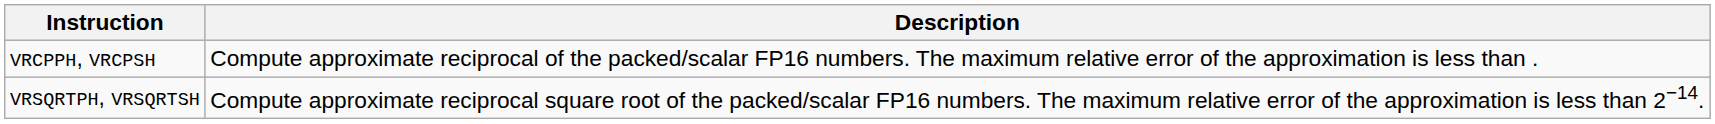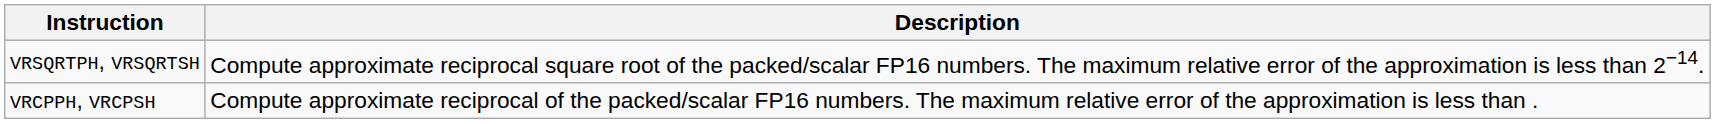 <table class="wikitable">
 <tr>
 <th scope="col">Instruction</th>
 <th scope="col">Description</th>
 </tr>
 <tr>
+<td><code>VRSQRTPH</code>, <code>VRSQRTSH</code></td>
+<td>Compute approximate reciprocal square root of the packed/scalar FP16 numbers. The maximum relative error of the approximation is less than 2<sup>−14</sup>.</td>
+</tr>
+<tr>
 <td><code>VRCPPH</code>, <code>VRCPSH</code></td>
 <td>Compute approximate reciprocal of the packed/scalar FP16 numbers. The maximum relative error of the approximation is less than .</td>
 </tr>
-<tr>
-<td><code>VRSQRTPH</code>, <code>VRSQRTSH</code></td>
-<td>Compute approximate reciprocal square root of the packed/scalar FP16 numbers. The maximum relative error of the approximation is less than 2<sup>−14</sup>.</td>
-</tr>
 </table>
